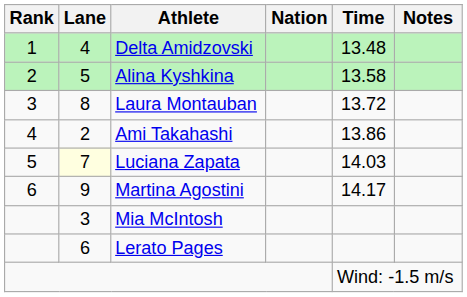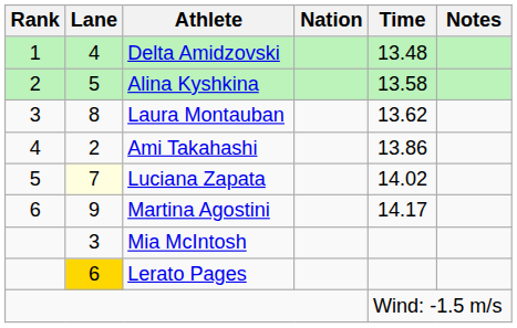 <table class="wikitable sortable" style="text-align:center;width: 65%;">
 <tr>
 <th scope="col">Rank</th>
 <th scope="col">Lane</th>
 <th scope="col">Athlete</th>
 <th scope="col">Nation</th>
 <th scope="col">Time</th>
 <th scope="col">Notes</th>
 </tr>
 <tr bgcolor=bbf3bb>
 <td>1</td>
 <td>4</td>
 <td align=left><a href='#'>Delta Amidzovski</a></td>
 <td align=left></td>
 <td>13.48</td>
 <td></td>
 </tr>
 <tr bgcolor=bbf3bb>
 <td>2</td>
 <td>5</td>
 <td align=left><a href='#'>Alina Kyshkina</a></td>
 <td align=left></td>
 <td>13.58</td>
 <td></td>
 </tr>
 <tr>
 <td>3</td>
 <td>8</td>
 <td align=left><a href='#'>Laura Montauban</a></td>
 <td align=left></td>
-<td>13.72</td>
+<td>13.62</td>
 <td></td>
 </tr>
 <tr>
 <td>4</td>
 <td>2</td>
 <td align=left><a href='#'>Ami Takahashi</a></td>
 <td align=left></td>
 <td>13.86</td>
 <td></td>
 </tr>
 <tr>
 <td>5</td>
 <td style="background: lightyellow;">7</td>
 <td align=left><a href='#'>Luciana Zapata</a></td>
 <td align=left></td>
-<td>14.03</td>
+<td>14.02</td>
 <td></td>
 </tr>
 <tr>
 <td>6</td>
 <td>9</td>
 <td align=left><a href='#'>Martina Agostini</a></td>
 <td align=left></td>
 <td>14.17</td>
 <td></td>
 </tr>
 <tr>
 <td></td>
 <td>3</td>
 <td align=left><a href='#'>Mia McIntosh</a></td>
 <td align=left></td>
 <td></td>
 <td></td>
 </tr>
 <tr>
 <td></td>
-<td>6</td>
+<td style="background: gold;">6</td>
 <td align=left><a href='#'>Lerato Pages</a></td>
 <td align=left></td>
 <td></td>
 <td></td>
 </tr>
 <tr class="sortbottom">
 <td colspan="4"></td>
 <td colspan="2" style="text-align:left;">Wind: -1.5 m/s</td>
 </tr>
 </table>
